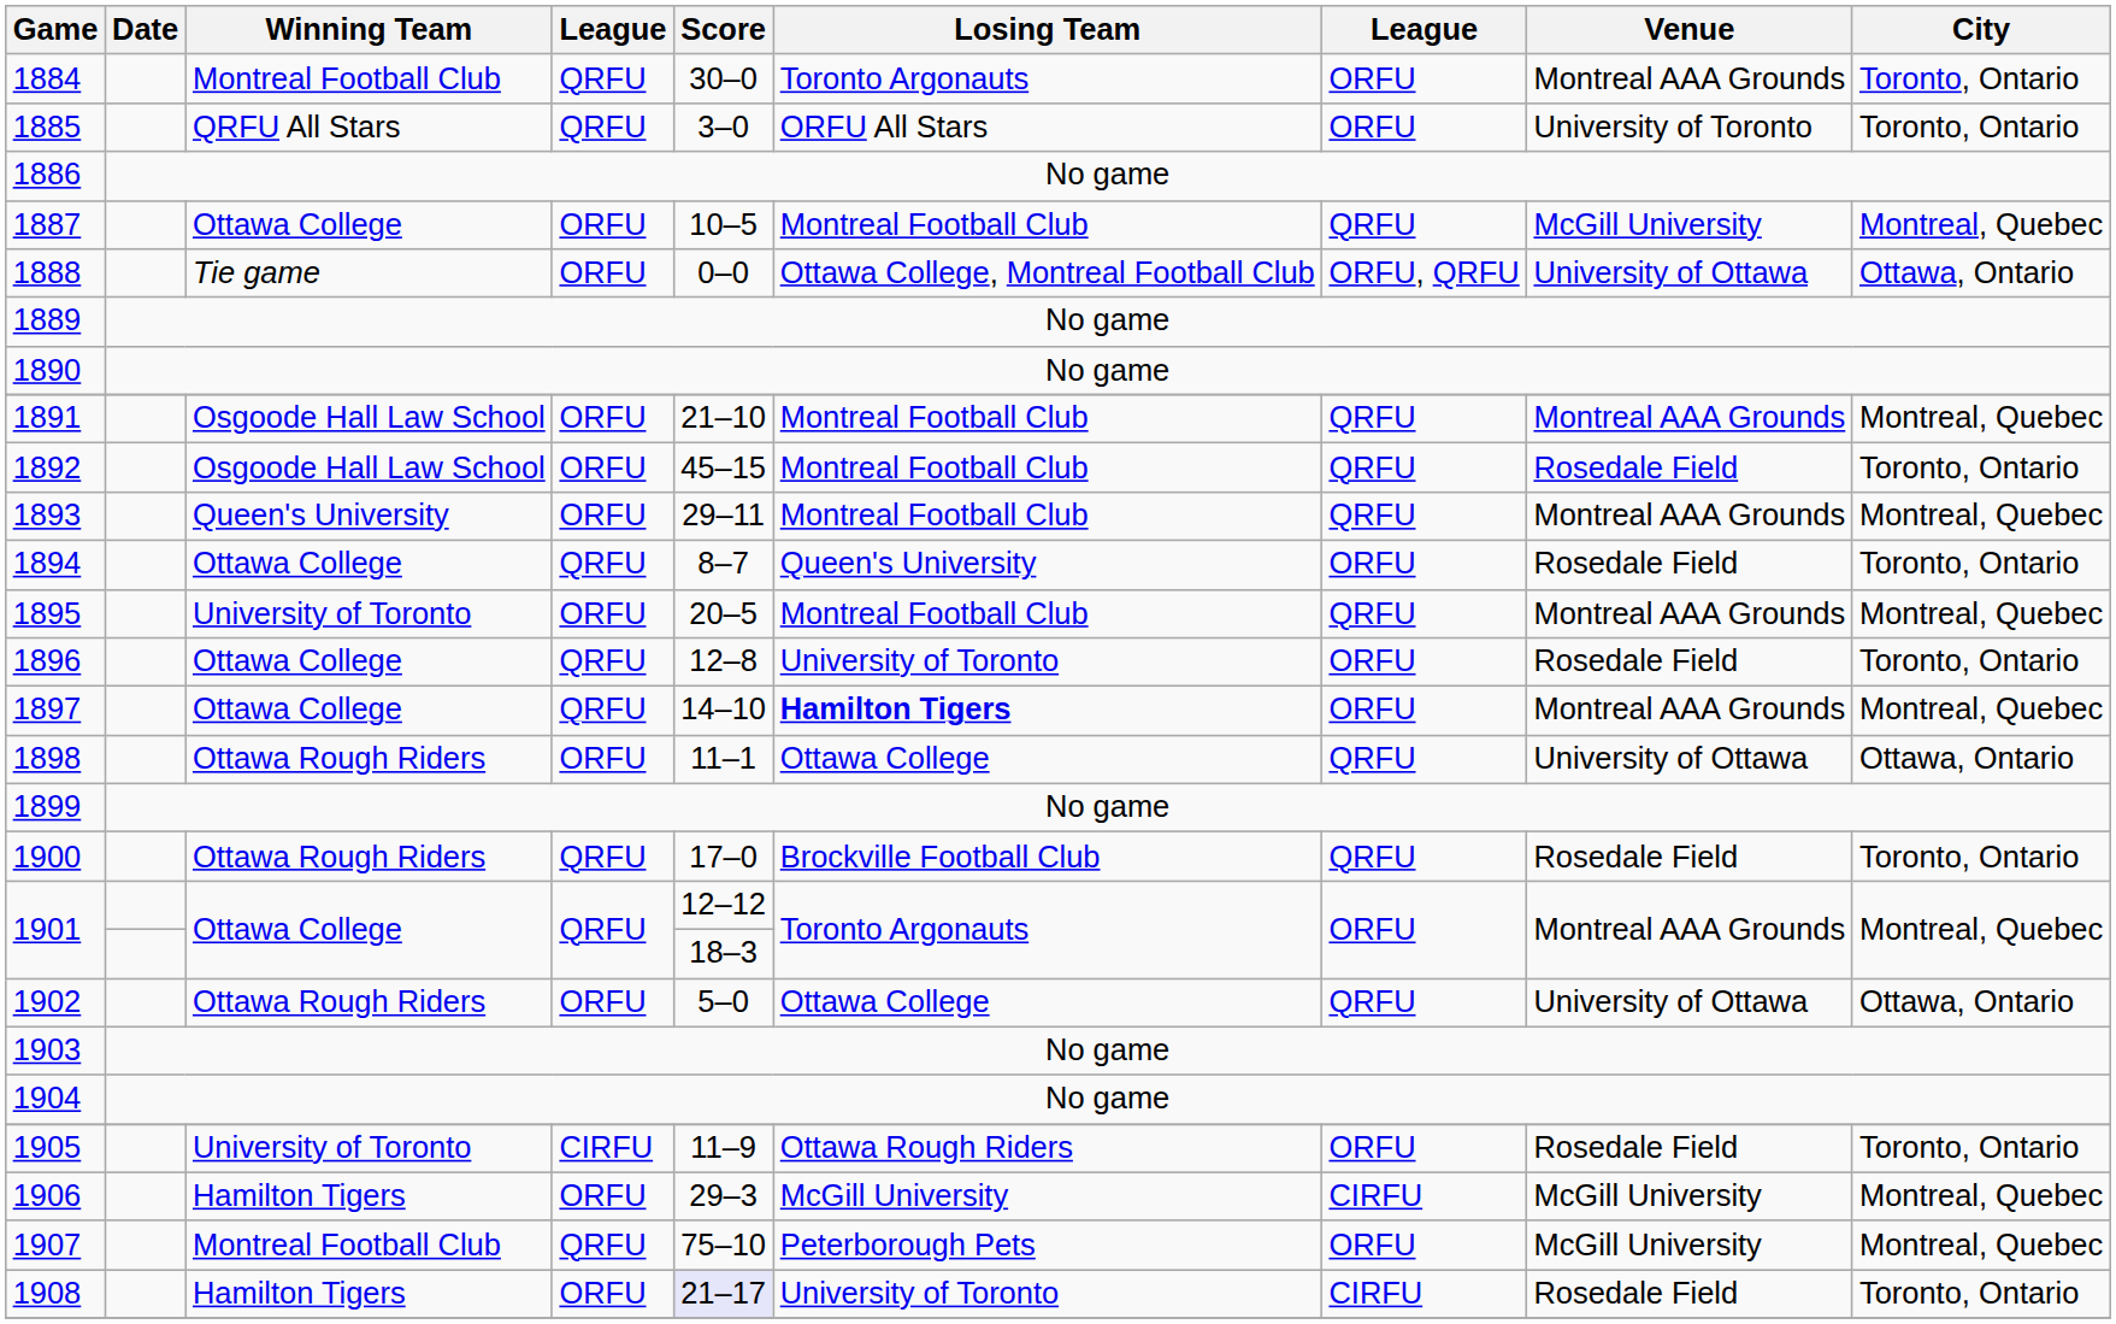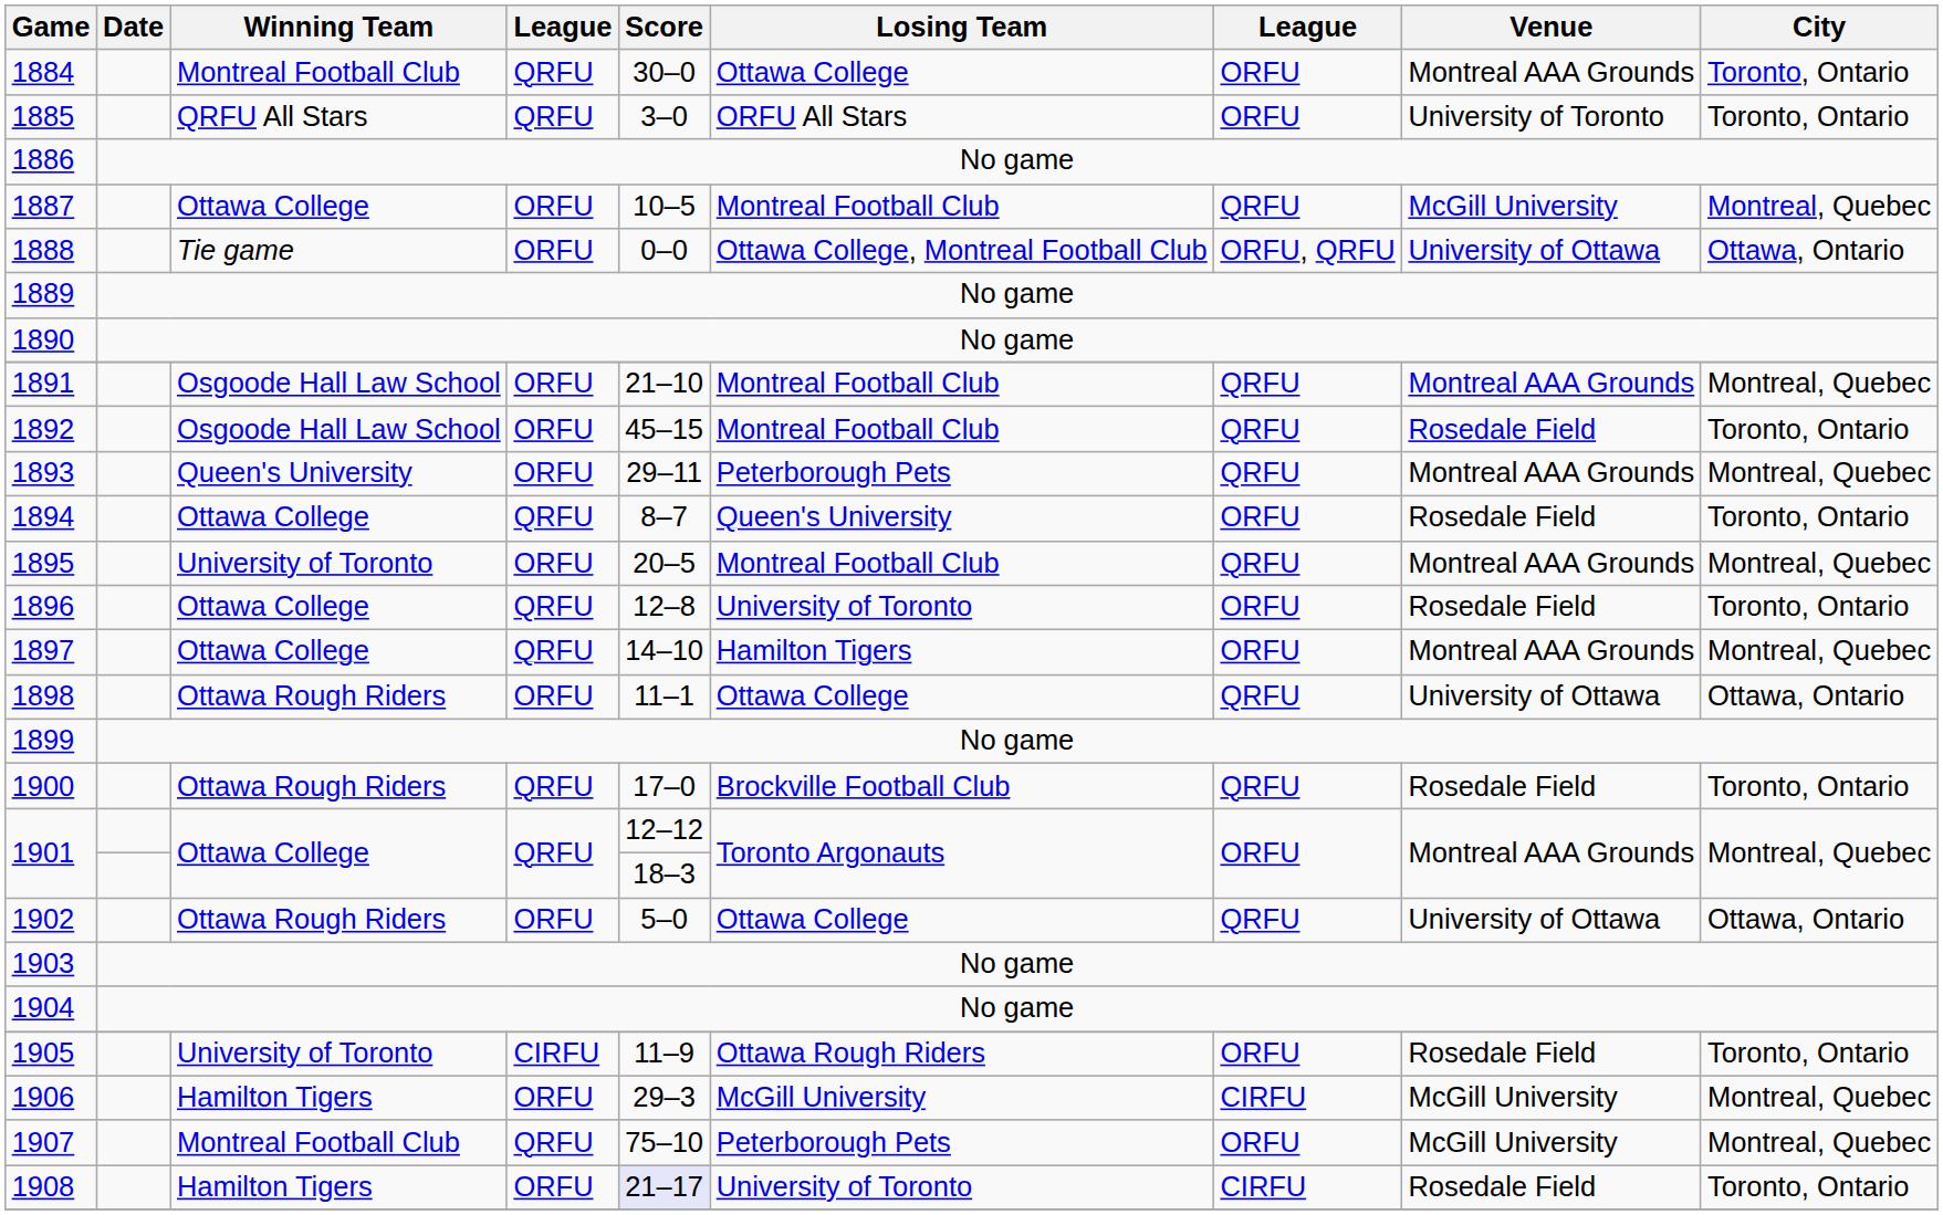 <table class="wikitable sortable">
 <tr>
 <th>Game</th>
 <th>Date</th>
 <th>Winning Team</th>
 <th>League</th>
 <th>Score</th>
 <th>Losing Team</th>
 <th>League</th>
 <th>Venue</th>
 <th>City</th>
 </tr>
 <tr>
 <td><a href='#'>1884</a></td>
 <td></td>
 <td><a href='#'>Montreal Football Club</a></td>
 <td><a href='#'>QRFU</a></td>
 <td align=center>30–0</td>
-<td><a href='#'>Toronto Argonauts</a></td>
+<td><a href='#'>Ottawa College</a></td>
 <td><a href='#'>ORFU</a></td>
 <td>Montreal AAA Grounds</td>
 <td><a href='#'>Toronto</a>, Ontario</td>
 </tr>
 <tr>
 <td><a href='#'>1885</a></td>
 <td></td>
 <td><a href='#'>QRFU</a> All Stars</td>
 <td><a href='#'>QRFU</a></td>
 <td align=center>3–0</td>
 <td><a href='#'>ORFU</a> All Stars</td>
 <td><a href='#'>ORFU</a></td>
 <td>University of Toronto</td>
 <td>Toronto, Ontario</td>
 </tr>
 <tr>
 <td><a href='#'>1886</a></td>
 <td colspan="8" align="center">No game</td>
 </tr>
 <tr>
 <td><a href='#'>1887</a></td>
 <td></td>
 <td><a href='#'>Ottawa College</a></td>
 <td><a href='#'>ORFU</a></td>
 <td align=center>10–5</td>
 <td><a href='#'>Montreal Football Club</a></td>
 <td><a href='#'>QRFU</a></td>
 <td><a href='#'>McGill University</a></td>
 <td><a href='#'>Montreal</a>, Quebec</td>
 </tr>
 <tr>
 <td><a href='#'>1888</a></td>
 <td></td>
 <td><em>Tie game</em></td>
 <td><a href='#'>ORFU</a></td>
 <td align=center>0–0</td>
 <td><a href='#'>Ottawa College</a>, <a href='#'>Montreal Football Club</a></td>
 <td><a href='#'>ORFU</a>, <a href='#'>QRFU</a></td>
 <td><a href='#'>University of Ottawa</a></td>
 <td><a href='#'>Ottawa</a>, Ontario</td>
 </tr>
 <tr>
 <td><a href='#'>1889</a></td>
 <td colspan="8" align="center">No game</td>
 </tr>
 <tr>
 <td><a href='#'>1890</a></td>
 <td colspan="8" align="center">No game</td>
 </tr>
 <tr>
 </tr>
 <tr>
 <td><a href='#'>1891</a></td>
 <td></td>
 <td><a href='#'>Osgoode Hall Law School</a></td>
 <td><a href='#'>ORFU</a></td>
 <td align=center>21–10</td>
 <td><a href='#'>Montreal Football Club</a></td>
 <td><a href='#'>QRFU</a></td>
 <td><a href='#'>Montreal AAA Grounds</a></td>
 <td>Montreal, Quebec</td>
 </tr>
 <tr>
 <td><a href='#'>1892</a></td>
 <td></td>
 <td><a href='#'>Osgoode Hall Law School</a></td>
 <td><a href='#'>ORFU</a></td>
 <td align=center>45–15</td>
 <td><a href='#'>Montreal Football Club</a></td>
 <td><a href='#'>QRFU</a></td>
 <td><a href='#'>Rosedale Field</a></td>
 <td>Toronto, Ontario</td>
 </tr>
 <tr>
 <td><a href='#'>1893</a></td>
 <td></td>
 <td><a href='#'>Queen's University</a></td>
 <td><a href='#'>ORFU</a></td>
 <td align=center>29–11</td>
-<td><a href='#'>Montreal Football Club</a></td>
+<td><a href='#'>Peterborough Pets</a></td>
 <td><a href='#'>QRFU</a></td>
 <td>Montreal AAA Grounds</td>
 <td>Montreal, Quebec</td>
 </tr>
 <tr>
 <td><a href='#'>1894</a></td>
 <td></td>
 <td><a href='#'>Ottawa College</a></td>
 <td><a href='#'>QRFU</a></td>
 <td align=center>8–7</td>
 <td><a href='#'>Queen's University</a></td>
 <td><a href='#'>ORFU</a></td>
 <td>Rosedale Field</td>
 <td>Toronto, Ontario</td>
 </tr>
 <tr>
 <td><a href='#'>1895</a></td>
 <td></td>
 <td><a href='#'>University of Toronto</a></td>
 <td><a href='#'>ORFU</a></td>
 <td align=center>20–5</td>
 <td><a href='#'>Montreal Football Club</a></td>
 <td><a href='#'>QRFU</a></td>
 <td>Montreal AAA Grounds</td>
 <td>Montreal, Quebec</td>
 </tr>
 <tr>
 <td><a href='#'>1896</a></td>
 <td></td>
 <td><a href='#'>Ottawa College</a></td>
 <td><a href='#'>QRFU</a></td>
 <td align=center>12–8</td>
 <td><a href='#'>University of Toronto</a></td>
 <td><a href='#'>ORFU</a></td>
 <td>Rosedale Field</td>
 <td>Toronto, Ontario</td>
 </tr>
 <tr>
 <td><a href='#'>1897</a></td>
 <td></td>
 <td><a href='#'>Ottawa College</a></td>
 <td><a href='#'>QRFU</a></td>
 <td align=center>14–10</td>
-<td><strong><a href='#'>Hamilton Tigers</a></strong></td>
+<td><a href='#'>Hamilton Tigers</a></td>
 <td><a href='#'>ORFU</a></td>
 <td>Montreal AAA Grounds</td>
 <td>Montreal, Quebec</td>
 </tr>
 <tr>
 <td><a href='#'>1898</a></td>
 <td></td>
 <td><a href='#'>Ottawa Rough Riders</a></td>
 <td><a href='#'>ORFU</a></td>
 <td align=center>11–1</td>
 <td><a href='#'>Ottawa College</a></td>
 <td><a href='#'>QRFU</a></td>
 <td>University of Ottawa</td>
 <td>Ottawa, Ontario</td>
 </tr>
 <tr>
 <td><a href='#'>1899</a></td>
 <td colspan="8" align="center">No game</td>
 </tr>
 <tr>
 <td><a href='#'>1900</a></td>
 <td></td>
 <td><a href='#'>Ottawa Rough Riders</a></td>
 <td><a href='#'>QRFU</a></td>
 <td align=center>17–0</td>
 <td><a href='#'>Brockville Football Club</a></td>
 <td><a href='#'>QRFU</a></td>
 <td>Rosedale Field</td>
 <td>Toronto, Ontario</td>
 </tr>
 <tr>
 <td rowspan="2"><a href='#'>1901</a></td>
 <td></td>
 <td rowspan="2"><a href='#'>Ottawa College</a></td>
 <td rowspan="2"><a href='#'>QRFU</a></td>
 <td align=center>12–12</td>
 <td rowspan="2"><a href='#'>Toronto Argonauts</a></td>
 <td rowspan="2"><a href='#'>ORFU</a></td>
 <td rowspan="2">Montreal AAA Grounds</td>
 <td rowspan="2">Montreal, Quebec</td>
 </tr>
 <tr>
 <td></td>
 <td align=center>18–3</td>
 </tr>
 <tr>
 <td><a href='#'>1902</a></td>
 <td></td>
 <td><a href='#'>Ottawa Rough Riders</a></td>
 <td><a href='#'>ORFU</a></td>
 <td align=center>5–0</td>
 <td><a href='#'>Ottawa College</a></td>
 <td><a href='#'>QRFU</a></td>
 <td>University of Ottawa</td>
 <td>Ottawa, Ontario</td>
 </tr>
 <tr>
 <td><a href='#'>1903</a></td>
 <td colspan="8" align="center">No game</td>
 </tr>
 <tr>
 <td><a href='#'>1904</a></td>
 <td colspan="8" align="center">No game</td>
 </tr>
 <tr>
 </tr>
 <tr>
 <td><a href='#'>1905</a></td>
 <td></td>
 <td><a href='#'>University of Toronto</a></td>
 <td><a href='#'>CIRFU</a></td>
 <td align=center>11–9</td>
 <td><a href='#'>Ottawa Rough Riders</a></td>
 <td><a href='#'>ORFU</a></td>
 <td>Rosedale Field</td>
 <td>Toronto, Ontario</td>
 </tr>
 <tr>
 <td><a href='#'>1906</a></td>
 <td></td>
 <td><a href='#'>Hamilton Tigers</a></td>
 <td><a href='#'>ORFU</a></td>
 <td align=center>29–3</td>
 <td><a href='#'>McGill University</a></td>
 <td><a href='#'>CIRFU</a></td>
 <td>McGill University</td>
 <td>Montreal, Quebec</td>
 </tr>
 <tr>
 <td><a href='#'>1907</a></td>
 <td></td>
 <td><a href='#'>Montreal Football Club</a></td>
 <td><a href='#'>QRFU</a></td>
 <td align=center>75–10</td>
 <td><a href='#'>Peterborough Pets</a></td>
 <td><a href='#'>ORFU</a></td>
 <td>McGill University</td>
 <td>Montreal, Quebec</td>
 </tr>
 <tr>
 <td><a href='#'>1908</a></td>
 <td></td>
 <td><a href='#'>Hamilton Tigers</a></td>
 <td><a href='#'>ORFU</a></td>
 <td align=center style="background: lavender;">21–17</td>
 <td><a href='#'>University of Toronto</a></td>
 <td><a href='#'>CIRFU</a></td>
 <td>Rosedale Field</td>
 <td>Toronto, Ontario</td>
 </tr>
 <tr>
 </tr>
 </table>
